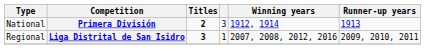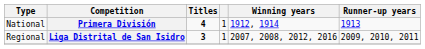 <table class="wikitable" style="font-size: %; text-align:center;">
 <tr>
 <th>Type</th>
 <th width= px>Competition</th>
 <th>Titles</th>
 <th></th>
 <th>Winning years</th>
 <th>Runner-up years</th>
 </tr>
 <tr>
 <td>National</td>
 <th><a href='#'>Primera División</a></th>
-<td><strong>2</strong></td>
-<td>3</td>
+<td><strong>4</strong></td>
+<td>1</td>
 <td align="left"><a href='#'>1912</a>, <a href='#'>1914</a></td>
 <td align="left"><a href='#'>1913</a></td>
 </tr>
 <tr>
 <td>Regional</td>
 <th><a href='#'>Liga Distrital de San Isidro</a></th>
 <td><strong>3</strong></td>
 <td>1</td>
 <td align="left">2007, 2008, 2012, 2016</td>
 <td align="left">2009, 2010, 2011</td>
 </tr>
 <tr>
 </tr>
 </table>
